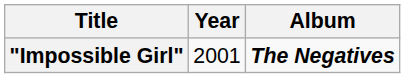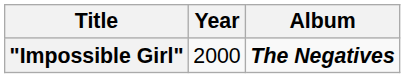 <table class="wikitable plainrowheaders" style=text-align:center;>
 <tr>
 <th scope="col">Title</th>
 <th scope="col">Year</th>
 <th scope="col">Album</th>
 </tr>
 <tr>
 <th scope="row">"Impossible Girl"</th>
-<td>2001</td>
+<td>2000</td>
 <td><strong><em>The Negatives</em></strong></td>
 </tr>
 </table>
